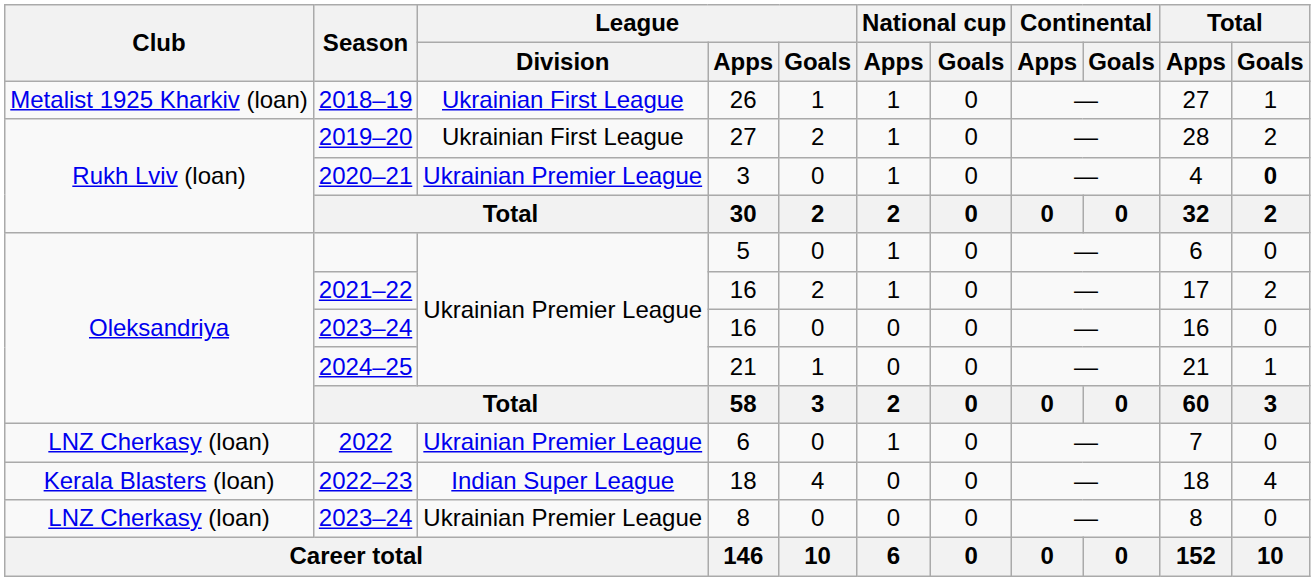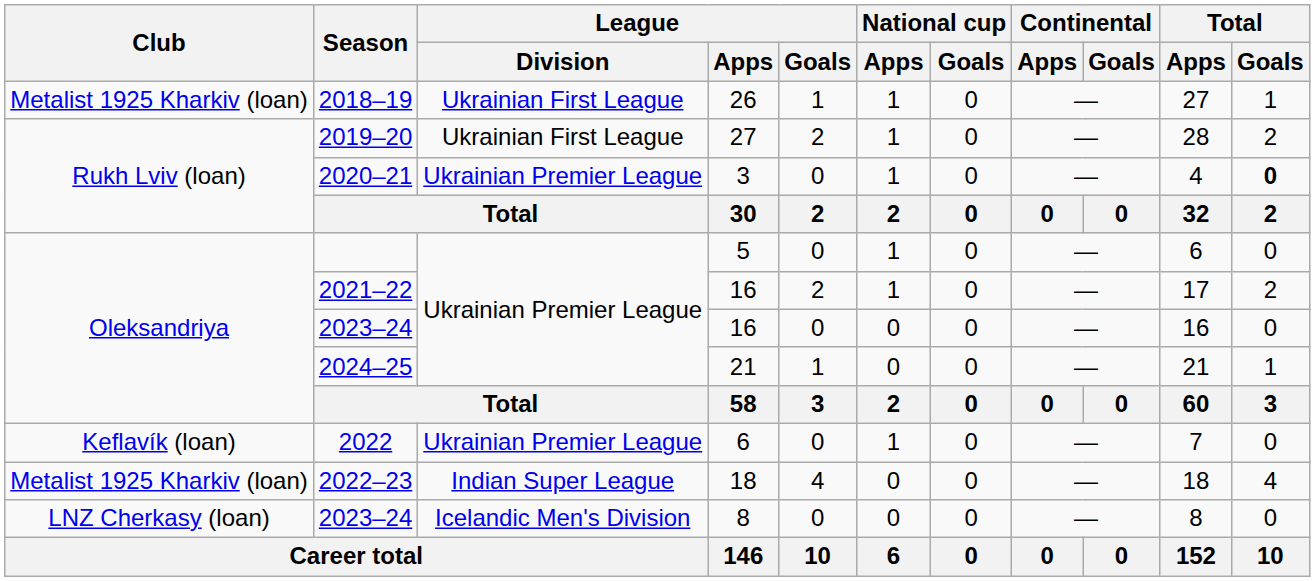 <table class="wikitable" style="text-align: center;">
 <tr>
 <th rowspan="2">Club</th>
 <th rowspan="2">Season</th>
 <th colspan="3">League</th>
 <th colspan="2">National cup</th>
 <th colspan="2">Continental</th>
 <th colspan="2">Total</th>
 </tr>
 <tr>
 <th>Division</th>
 <th>Apps</th>
 <th>Goals</th>
 <th>Apps</th>
 <th>Goals</th>
 <th>Apps</th>
 <th>Goals</th>
 <th>Apps</th>
 <th>Goals</th>
 </tr>
 <tr>
 <td rowspan="1"><a href='#'>Metalist 1925 Kharkiv</a> (loan)</td>
 <td><a href='#'>2018–19</a></td>
 <td rowspan="1"><a href='#'>Ukrainian First League</a></td>
 <td>26</td>
 <td>1</td>
 <td>1</td>
 <td>0</td>
 <td colspan="2">—</td>
 <td>27</td>
 <td>1</td>
 </tr>
 <tr>
 <td rowspan="3"><a href='#'>Rukh Lviv</a> (loan)</td>
 <td><a href='#'>2019–20</a></td>
 <td>Ukrainian First League</td>
 <td>27</td>
 <td>2</td>
 <td>1</td>
 <td>0</td>
 <td colspan="2">—</td>
 <td>28</td>
 <td>2</td>
 </tr>
 <tr>
 <td><a href='#'>2020–21</a></td>
 <td rowspan=><a href='#'>Ukrainian Premier League</a></td>
 <td>3</td>
 <td>0</td>
 <td>1</td>
 <td>0</td>
 <td colspan="2">—</td>
 <td>4</td>
 <td><strong>0</strong></td>
 </tr>
 <tr>
 <th colspan="2">Total</th>
 <th>30</th>
 <th>2</th>
 <th>2</th>
 <th>0</th>
 <th>0</th>
 <th>0</th>
 <th>32</th>
 <th>2</th>
 </tr>
 <tr>
 <td rowspan="5"><a href='#'>Oleksandriya</a></td>
 <td></td>
 <td rowspan="4">Ukrainian Premier League</td>
 <td>5</td>
 <td>0</td>
 <td>1</td>
 <td>0</td>
 <td colspan="2">—</td>
 <td>6</td>
 <td>0</td>
 </tr>
 <tr>
 <td><a href='#'>2021–22</a></td>
 <td>16</td>
 <td>2</td>
 <td>1</td>
 <td>0</td>
 <td colspan="2">—</td>
 <td>17</td>
 <td>2</td>
 </tr>
 <tr>
 <td><a href='#'>2023–24</a></td>
 <td>16</td>
 <td>0</td>
 <td>0</td>
 <td>0</td>
 <td colspan="2">—</td>
 <td>16</td>
 <td>0</td>
 </tr>
 <tr>
 <td><a href='#'>2024–25</a></td>
 <td>21</td>
 <td>1</td>
 <td>0</td>
 <td>0</td>
 <td colspan="2">—</td>
 <td>21</td>
 <td>1</td>
 </tr>
 <tr>
 <th colspan="2">Total</th>
 <th>58</th>
 <th>3</th>
 <th>2</th>
 <th>0</th>
 <th>0</th>
 <th>0</th>
 <th>60</th>
 <th>3</th>
 </tr>
 <tr>
-<td><a href='#'>LNZ Cherkasy</a> (loan)</td>
+<td rowspan="1"><a href='#'>Keflavík</a> (loan)</td>
 <td><a href='#'>2022</a></td>
 <td rowspan=><a href='#'>Ukrainian Premier League</a></td>
 <td>6</td>
 <td>0</td>
 <td>1</td>
 <td>0</td>
 <td colspan="2">—</td>
 <td>7</td>
 <td>0</td>
 </tr>
 <tr>
-<td rowspan="1"><a href='#'>Kerala Blasters</a> (loan)</td>
+<td rowspan="1"><a href='#'>Metalist 1925 Kharkiv</a> (loan)</td>
 <td><a href='#'>2022–23</a></td>
 <td rowspan="1"><a href='#'>Indian Super League</a></td>
 <td>18</td>
 <td>4</td>
 <td>0</td>
 <td>0</td>
 <td colspan="2">—</td>
 <td>18</td>
 <td>4</td>
 </tr>
 <tr>
 <td><a href='#'>LNZ Cherkasy</a> (loan)</td>
 <td><a href='#'>2023–24</a></td>
-<td>Ukrainian Premier League</td>
+<td rowspan="1"><a href='#'>Icelandic Men's Division</a></td>
 <td>8</td>
 <td>0</td>
 <td>0</td>
 <td>0</td>
 <td colspan="2">—</td>
 <td>8</td>
 <td>0</td>
 </tr>
 <tr>
 <th colspan="3">Career total</th>
 <th>146</th>
 <th>10</th>
 <th>6</th>
 <th>0</th>
 <th>0</th>
 <th>0</th>
 <th>152</th>
 <th>10</th>
 </tr>
 </table>
